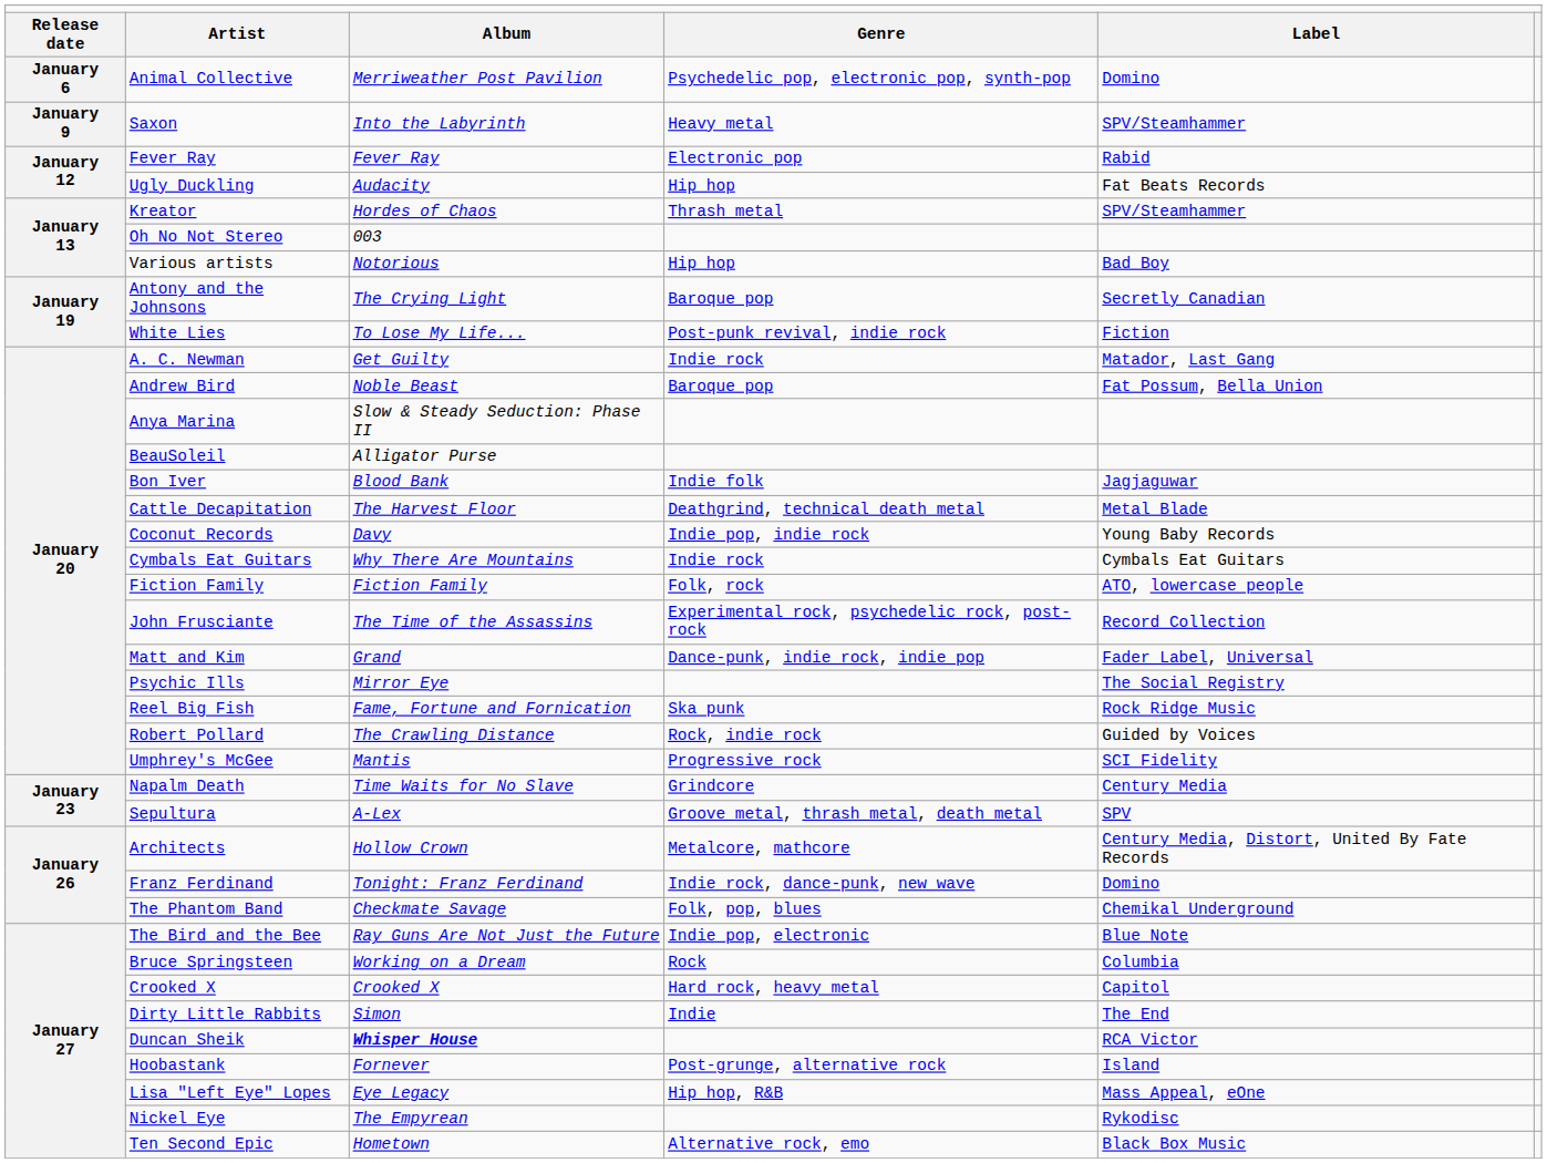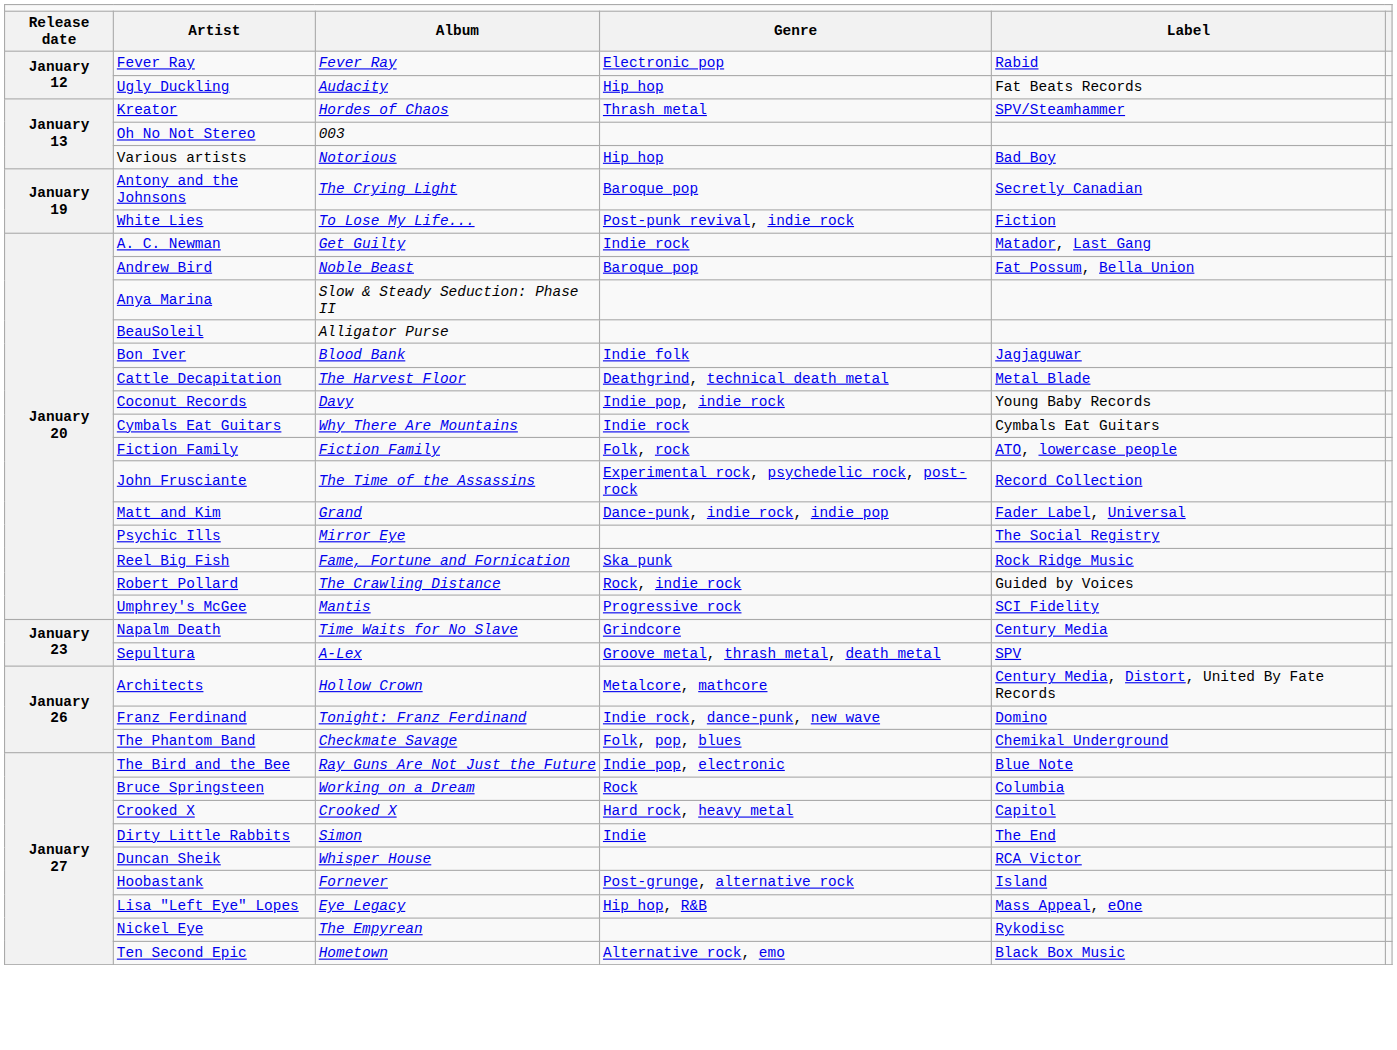 <table class="wikitable plainrowheaders">
 <tr>
 <td colspan="6" style="text-align:center;"></td>
 </tr>
 <tr>
 <th scope="col">Release date</th>
 <th scope="col">Artist</th>
 <th scope="col">Album</th>
 <th scope="col">Genre</th>
 <th scope="col">Label</th>
 <th scope="col"></th>
-</tr>
-<tr>
-<th scope="row" style="text-align:center;">January<br>6</th>
-<td><a href='#'>Animal Collective</a></td>
-<td><em><a href='#'>Merriweather Post Pavilion</a></em></td>
-<td><a href='#'>Psychedelic pop</a>, <a href='#'>electronic pop</a>, <a href='#'>synth-pop</a></td>
-<td><a href='#'>Domino</a></td>
-<td></td>
-</tr>
-<tr>
-<th scope="row" style="text-align:center;">January<br>9</th>
-<td><a href='#'>Saxon</a></td>
-<td><em><a href='#'>Into the Labyrinth</a></em></td>
-<td><a href='#'>Heavy metal</a></td>
-<td><a href='#'>SPV/Steamhammer</a></td>
-<td></td>
 </tr>
 <tr>
 <th scope="row" rowspan="2" style="text-align:center;">January<br>12</th>
 <td><a href='#'>Fever Ray</a></td>
 <td><em><a href='#'>Fever Ray</a></em></td>
 <td><a href='#'>Electronic pop</a></td>
 <td><a href='#'>Rabid</a></td>
 <td></td>
 </tr>
 <tr>
 <td><a href='#'>Ugly Duckling</a></td>
 <td><em><a href='#'>Audacity</a></em></td>
 <td><a href='#'>Hip hop</a></td>
 <td>Fat Beats Records</td>
 <td></td>
 </tr>
 <tr>
 <th scope="row" rowspan="3" style="text-align:center;">January<br>13</th>
 <td><a href='#'>Kreator</a></td>
 <td><em><a href='#'>Hordes of Chaos</a></em></td>
 <td><a href='#'>Thrash metal</a></td>
 <td><a href='#'>SPV/Steamhammer</a></td>
 <td></td>
 </tr>
 <tr>
 <td><a href='#'>Oh No Not Stereo</a></td>
 <td><em>003</em></td>
 <td></td>
 <td></td>
 <td></td>
 </tr>
 <tr>
 <td>Various artists</td>
 <td><em><a href='#'>Notorious</a></em></td>
 <td><a href='#'>Hip hop</a></td>
 <td><a href='#'>Bad Boy</a></td>
 <td></td>
 </tr>
 <tr>
 <th scope="row" rowspan="2" style="text-align:center;">January<br>19</th>
 <td><a href='#'>Antony and the Johnsons</a></td>
 <td><em><a href='#'>The Crying Light</a></em></td>
 <td><a href='#'>Baroque pop</a></td>
 <td><a href='#'>Secretly Canadian</a></td>
 <td></td>
 </tr>
 <tr>
 <td><a href='#'>White Lies</a></td>
 <td><em><a href='#'>To Lose My Life...</a></em></td>
 <td><a href='#'>Post-punk revival</a>, <a href='#'>indie rock</a></td>
 <td><a href='#'>Fiction</a></td>
 <td></td>
 </tr>
 <tr>
 <th scope="row" rowspan="15" style="text-align:center;">January<br>20</th>
 <td><a href='#'>A. C. Newman</a></td>
 <td><em><a href='#'>Get Guilty</a></em></td>
 <td><a href='#'>Indie rock</a></td>
 <td><a href='#'>Matador</a>, <a href='#'>Last Gang</a></td>
 <td></td>
 </tr>
 <tr>
 <td><a href='#'>Andrew Bird</a></td>
 <td><em><a href='#'>Noble Beast</a></em></td>
 <td><a href='#'>Baroque pop</a></td>
 <td><a href='#'>Fat Possum</a>, <a href='#'>Bella Union</a></td>
 <td></td>
 </tr>
 <tr>
 <td><a href='#'>Anya Marina</a></td>
 <td><em>Slow & Steady Seduction: Phase II</em></td>
 <td></td>
 <td></td>
 <td></td>
 </tr>
 <tr>
 <td><a href='#'>BeauSoleil</a></td>
 <td><em>Alligator Purse</em></td>
 <td></td>
 <td></td>
 <td></td>
 </tr>
 <tr>
 <td><a href='#'>Bon Iver</a></td>
 <td><em><a href='#'>Blood Bank</a></em></td>
 <td><a href='#'>Indie folk</a></td>
 <td><a href='#'>Jagjaguwar</a></td>
 <td></td>
 </tr>
 <tr>
 <td><a href='#'>Cattle Decapitation</a></td>
 <td><em><a href='#'>The Harvest Floor</a></em></td>
 <td><a href='#'>Deathgrind</a>, <a href='#'>technical death metal</a></td>
 <td><a href='#'>Metal Blade</a></td>
 <td></td>
 </tr>
 <tr>
 <td><a href='#'>Coconut Records</a></td>
 <td><em><a href='#'>Davy</a></em></td>
 <td><a href='#'>Indie pop</a>, <a href='#'>indie rock</a></td>
 <td>Young Baby Records</td>
 <td></td>
 </tr>
 <tr>
 <td><a href='#'>Cymbals Eat Guitars</a></td>
 <td><em><a href='#'>Why There Are Mountains</a></em></td>
 <td><a href='#'>Indie rock</a></td>
 <td>Cymbals Eat Guitars</td>
 <td></td>
 </tr>
 <tr>
 <td><a href='#'>Fiction Family</a></td>
 <td><em><a href='#'>Fiction Family</a></em></td>
 <td><a href='#'>Folk</a>, <a href='#'>rock</a></td>
 <td><a href='#'>ATO</a>, <a href='#'>lowercase people</a></td>
 <td></td>
 </tr>
 <tr>
 <td><a href='#'>John Frusciante</a></td>
 <td><em><a href='#'>The Time of the Assassins</a></em></td>
 <td><a href='#'>Experimental rock</a>, <a href='#'>psychedelic rock</a>, <a href='#'>post-rock</a></td>
 <td><a href='#'>Record Collection</a></td>
 <td></td>
 </tr>
 <tr>
 <td><a href='#'>Matt and Kim</a></td>
 <td><em><a href='#'>Grand</a></em></td>
 <td><a href='#'>Dance-punk</a>, <a href='#'>indie rock</a>, <a href='#'>indie pop</a></td>
 <td><a href='#'>Fader Label</a>, <a href='#'>Universal</a></td>
 <td></td>
 </tr>
 <tr>
 <td><a href='#'>Psychic Ills</a></td>
 <td><em><a href='#'>Mirror Eye</a></em></td>
 <td></td>
 <td><a href='#'>The Social Registry</a></td>
 <td></td>
 </tr>
 <tr>
 <td><a href='#'>Reel Big Fish</a></td>
 <td><em><a href='#'>Fame, Fortune and Fornication</a></em></td>
 <td><a href='#'>Ska punk</a></td>
 <td><a href='#'>Rock Ridge Music</a></td>
 <td></td>
 </tr>
 <tr>
 <td><a href='#'>Robert Pollard</a></td>
 <td><em><a href='#'>The Crawling Distance</a></em></td>
 <td><a href='#'>Rock</a>, <a href='#'>indie rock</a></td>
 <td>Guided by Voices</td>
 <td></td>
 </tr>
 <tr>
 <td><a href='#'>Umphrey's McGee</a></td>
 <td><em><a href='#'>Mantis</a></em></td>
 <td><a href='#'>Progressive rock</a></td>
 <td><a href='#'>SCI Fidelity</a></td>
 <td></td>
 </tr>
 <tr>
 <th scope="row" rowspan="2" style="text-align:center;">January<br>23</th>
 <td><a href='#'>Napalm Death</a></td>
 <td><em><a href='#'>Time Waits for No Slave</a></em></td>
 <td><a href='#'>Grindcore</a></td>
 <td><a href='#'>Century Media</a></td>
 <td></td>
 </tr>
 <tr>
 <td><a href='#'>Sepultura</a></td>
 <td><em><a href='#'>A-Lex</a></em></td>
 <td><a href='#'>Groove metal</a>, <a href='#'>thrash metal</a>, <a href='#'>death metal</a></td>
 <td><a href='#'>SPV</a></td>
 <td></td>
 </tr>
 <tr>
 <th scope="row" rowspan="3" style="text-align:center;">January<br>26</th>
 <td><a href='#'>Architects</a></td>
 <td><em><a href='#'>Hollow Crown</a></em></td>
 <td><a href='#'>Metalcore</a>, <a href='#'>mathcore</a></td>
 <td><a href='#'>Century Media</a>, <a href='#'>Distort</a>, United By Fate Records</td>
 <td></td>
 </tr>
 <tr>
 <td><a href='#'>Franz Ferdinand</a></td>
 <td><em><a href='#'>Tonight: Franz Ferdinand</a></em></td>
 <td><a href='#'>Indie rock</a>, <a href='#'>dance-punk</a>, <a href='#'>new wave</a></td>
 <td><a href='#'>Domino</a></td>
 <td></td>
 </tr>
 <tr>
 <td><a href='#'>The Phantom Band</a></td>
 <td><em><a href='#'>Checkmate Savage</a></em></td>
 <td><a href='#'>Folk</a>, <a href='#'>pop</a>, <a href='#'>blues</a></td>
 <td><a href='#'>Chemikal Underground</a></td>
 <td></td>
 </tr>
 <tr>
 <th scope="row" rowspan="9" style="text-align:center;">January<br>27</th>
 <td><a href='#'>The Bird and the Bee</a></td>
 <td><em><a href='#'>Ray Guns Are Not Just the Future</a></em></td>
 <td><a href='#'>Indie pop</a>, <a href='#'>electronic</a></td>
 <td><a href='#'>Blue Note</a></td>
 <td></td>
 </tr>
 <tr>
 <td><a href='#'>Bruce Springsteen</a></td>
 <td><em><a href='#'>Working on a Dream</a></em></td>
 <td><a href='#'>Rock</a></td>
 <td><a href='#'>Columbia</a></td>
 <td></td>
 </tr>
 <tr>
 <td><a href='#'>Crooked X</a></td>
 <td><em><a href='#'>Crooked X</a></em></td>
 <td><a href='#'>Hard rock</a>, <a href='#'>heavy metal</a></td>
 <td><a href='#'>Capitol</a></td>
 <td></td>
 </tr>
 <tr>
 <td><a href='#'>Dirty Little Rabbits</a></td>
 <td><em><a href='#'>Simon</a></em></td>
 <td><a href='#'>Indie</a></td>
 <td><a href='#'>The End</a></td>
 <td></td>
 </tr>
 <tr>
 <td><a href='#'>Duncan Sheik</a></td>
-<td><strong><em><a href='#'>Whisper House</a></em></strong></td>
+<td><em><a href='#'>Whisper House</a></em></td>
 <td></td>
 <td><a href='#'>RCA Victor</a></td>
 <td></td>
 </tr>
 <tr>
 <td><a href='#'>Hoobastank</a></td>
 <td><em><a href='#'>Fornever</a></em></td>
 <td><a href='#'>Post-grunge</a>, <a href='#'>alternative rock</a></td>
 <td><a href='#'>Island</a></td>
 <td></td>
 </tr>
 <tr>
 <td><a href='#'>Lisa "Left Eye" Lopes</a></td>
 <td><em><a href='#'>Eye Legacy</a></em></td>
 <td><a href='#'>Hip hop</a>, <a href='#'>R&B</a></td>
 <td><a href='#'>Mass Appeal</a>, <a href='#'>eOne</a></td>
 <td></td>
 </tr>
 <tr>
 <td><a href='#'>Nickel Eye</a></td>
 <td><em><a href='#'>The Empyrean</a></em></td>
 <td></td>
 <td><a href='#'>Rykodisc</a></td>
 <td></td>
 </tr>
 <tr>
 <td><a href='#'>Ten Second Epic</a></td>
 <td><em><a href='#'>Hometown</a></em></td>
 <td><a href='#'>Alternative rock</a>, <a href='#'>emo</a></td>
 <td><a href='#'>Black Box Music</a></td>
 <td></td>
 </tr>
 </table>
